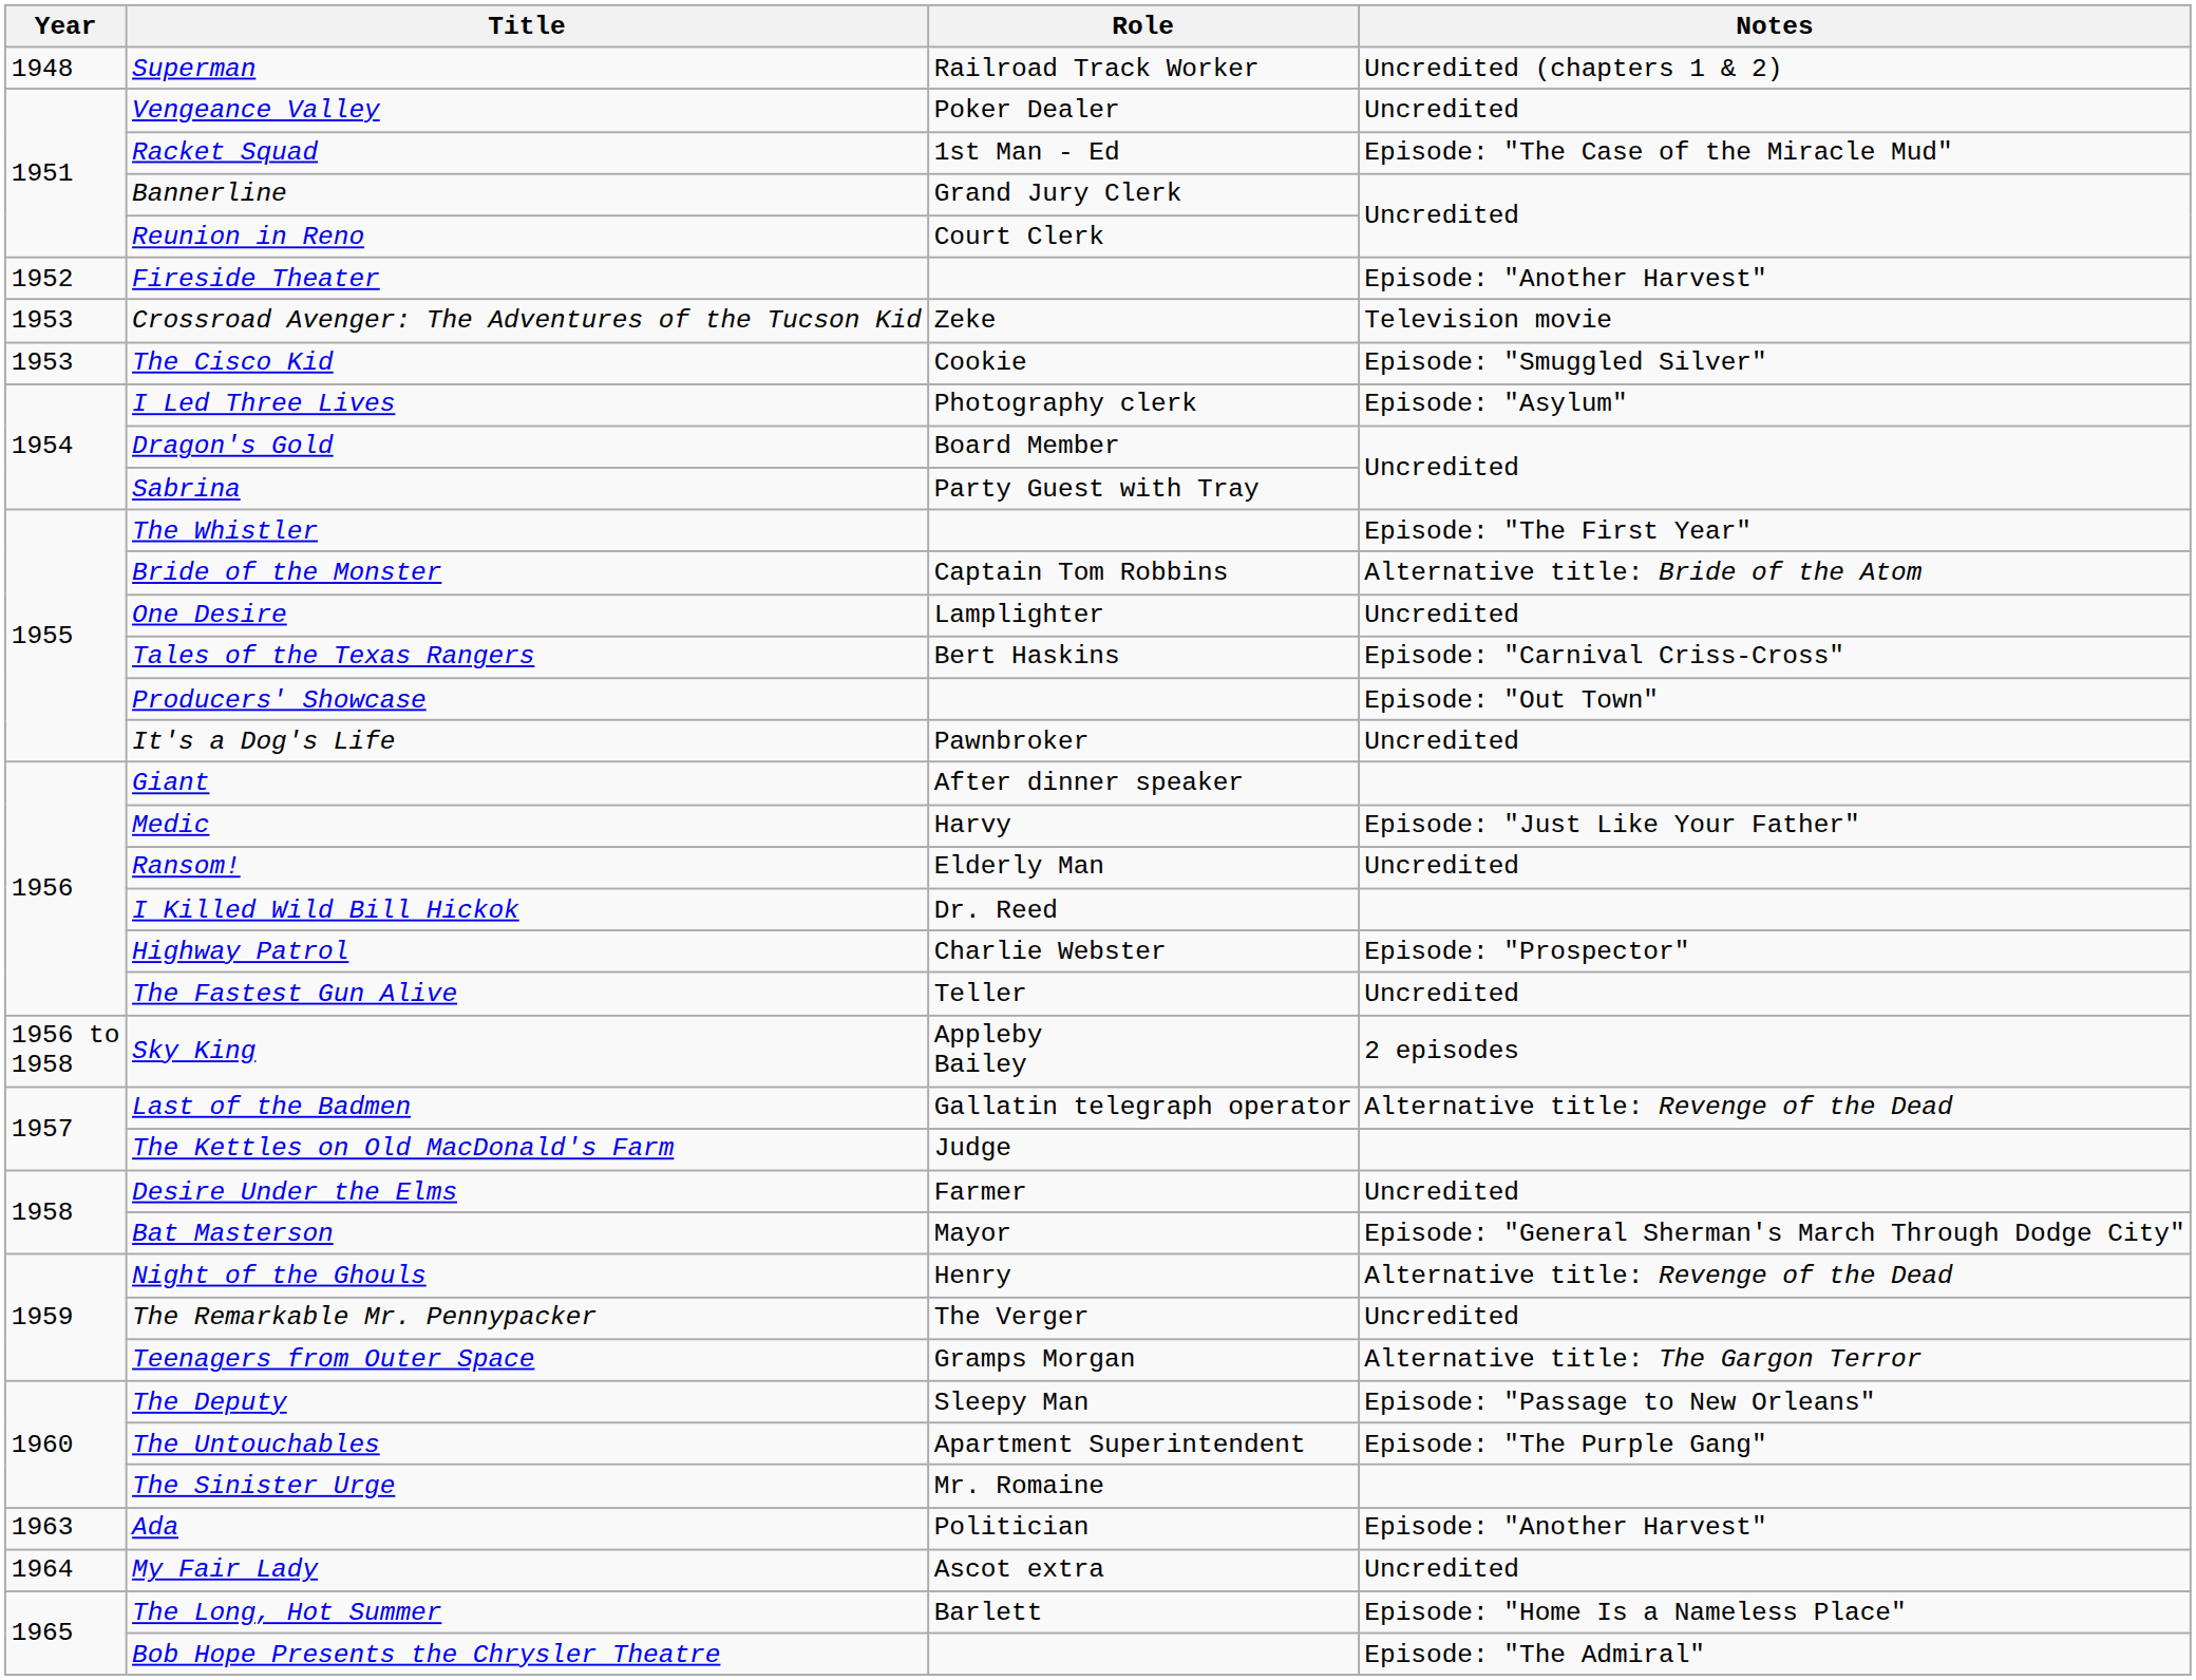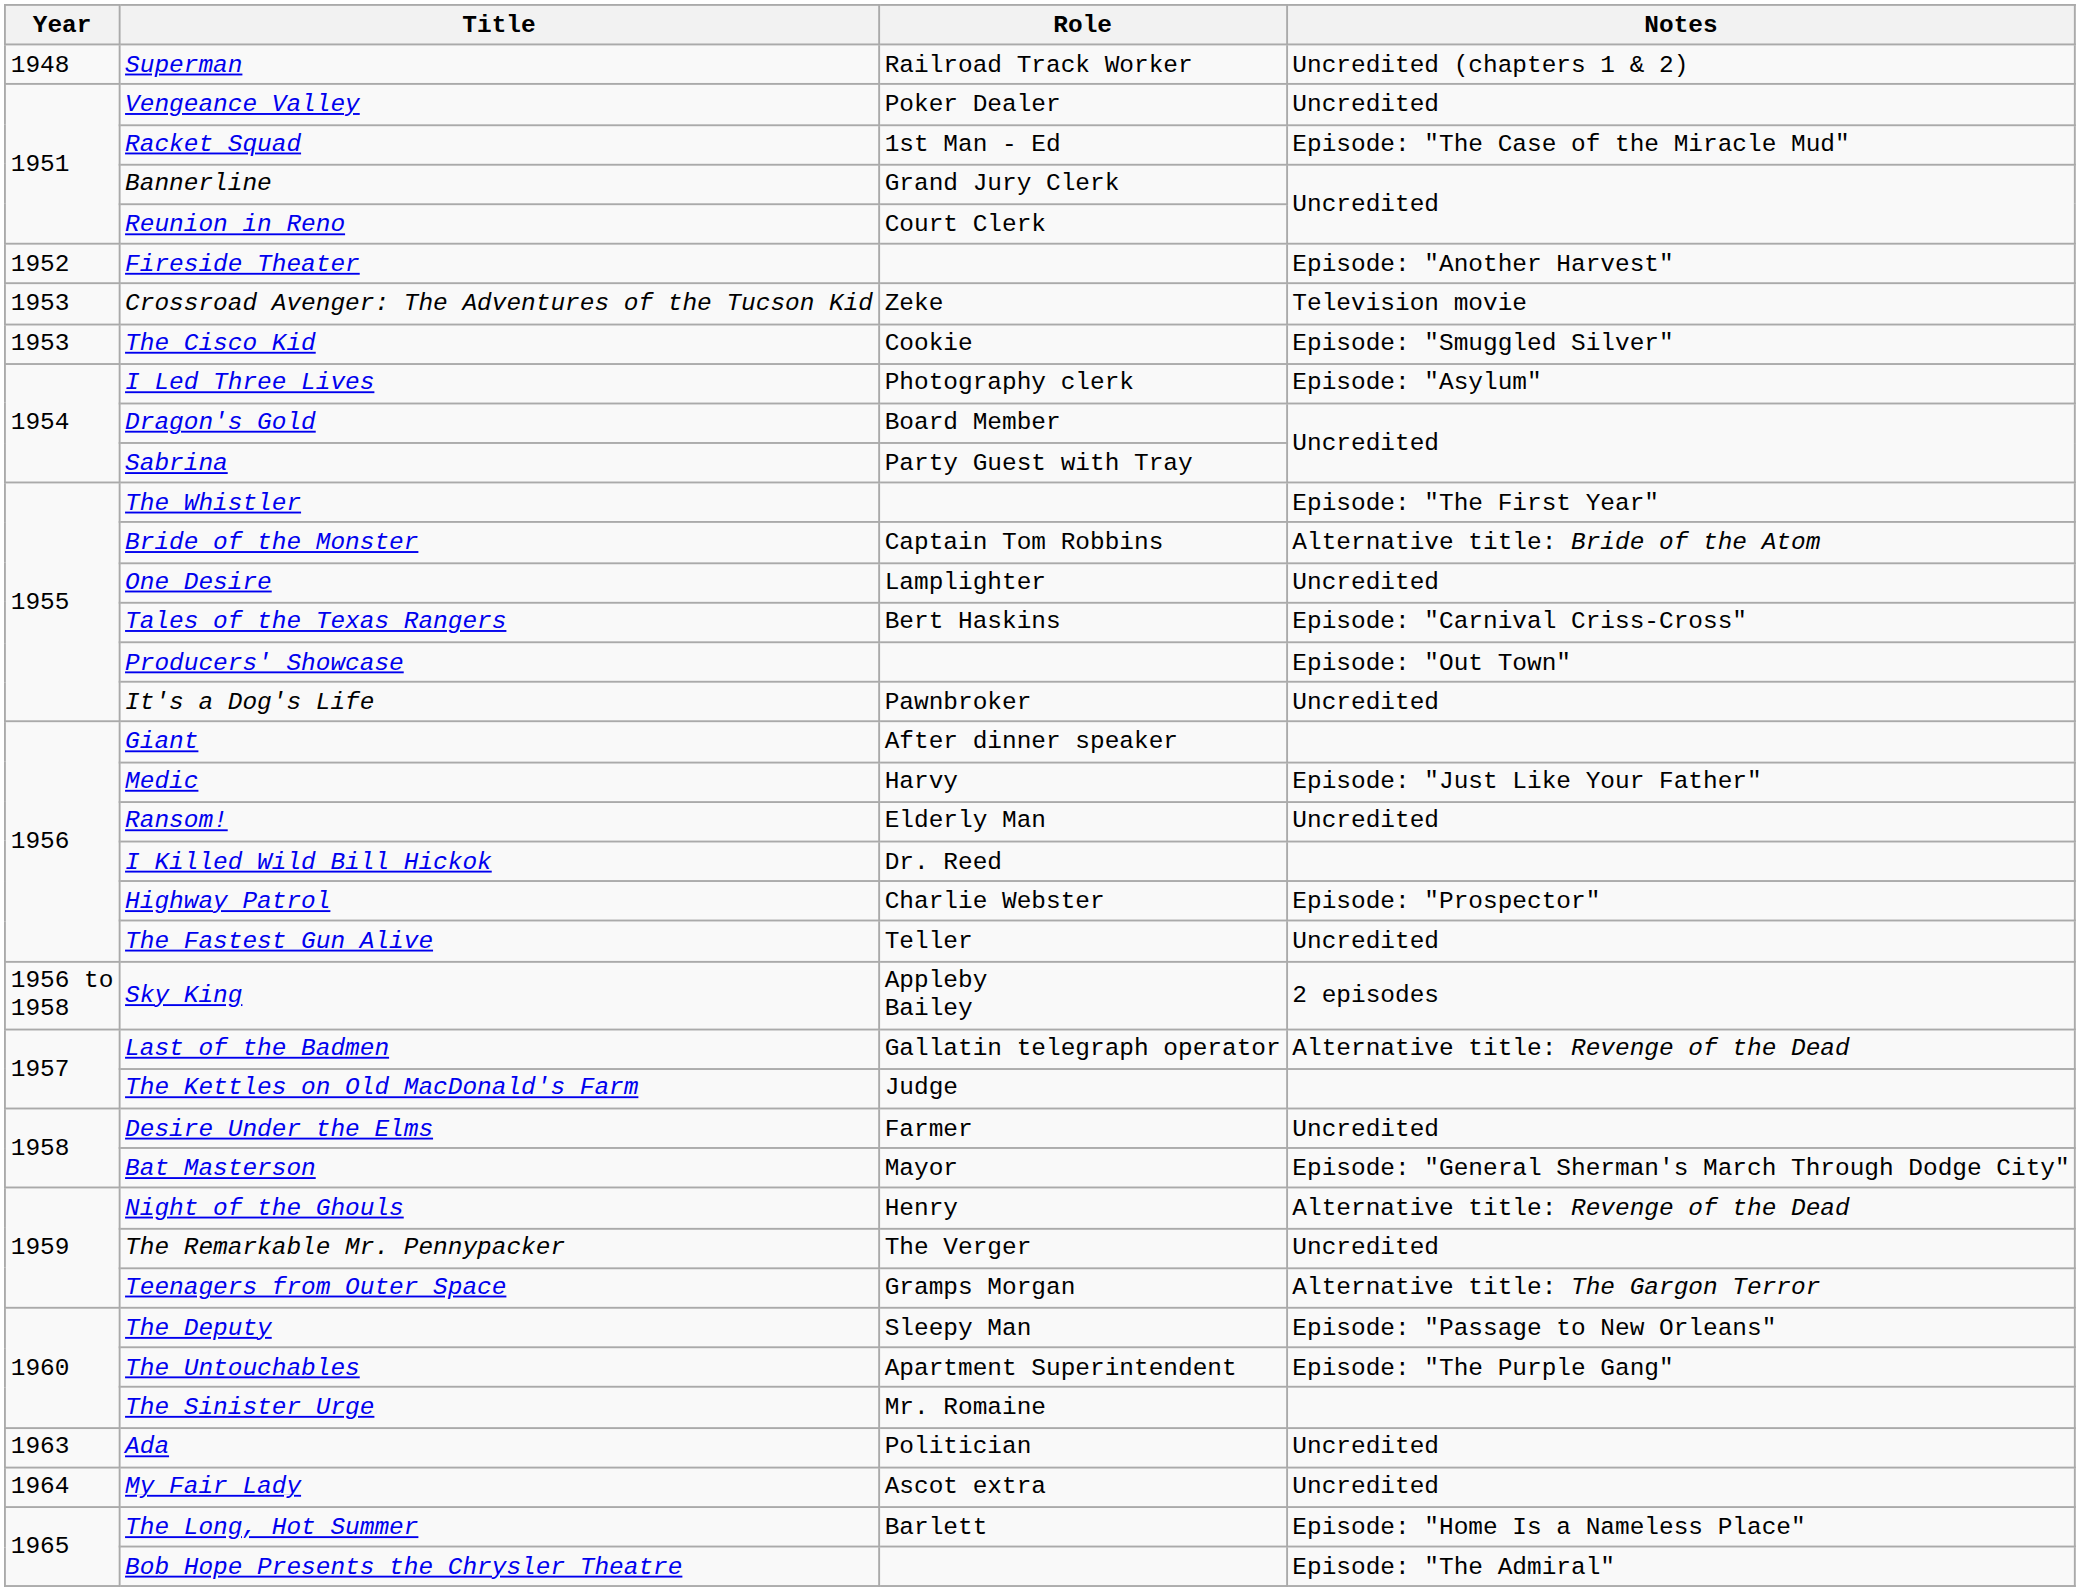 <table class="wikitable sortable">
 <tr>
 <th>Year</th>
 <th>Title</th>
 <th>Role</th>
 <th class="unsortable">Notes</th>
 </tr>
 <tr>
 <td>1948</td>
 <td><em><a href='#'>Superman</a></em></td>
 <td>Railroad Track Worker</td>
 <td>Uncredited (chapters 1 & 2)</td>
 </tr>
 <tr>
 <td rowspan="4">1951</td>
 <td><em><a href='#'>Vengeance Valley</a></em></td>
 <td>Poker Dealer</td>
 <td>Uncredited</td>
 </tr>
 <tr>
 <td><em><a href='#'>Racket Squad</a></em></td>
 <td>1st Man - Ed</td>
 <td>Episode: "The Case of the Miracle Mud"</td>
 </tr>
 <tr>
 <td><em>Bannerline</em></td>
 <td>Grand Jury Clerk</td>
 <td rowspan="2">Uncredited</td>
 </tr>
 <tr>
 <td><em><a href='#'>Reunion in Reno</a></em></td>
 <td>Court Clerk</td>
 </tr>
 <tr>
 <td>1952</td>
 <td><em><a href='#'>Fireside Theater</a></em></td>
 <td></td>
 <td>Episode: "Another Harvest"</td>
 </tr>
 <tr>
 <td>1953</td>
 <td><em>Crossroad Avenger: The Adventures of the Tucson Kid</em></td>
 <td>Zeke</td>
 <td>Television movie</td>
 </tr>
 <tr>
 <td>1953</td>
 <td><em><a href='#'>The Cisco Kid</a></em></td>
 <td>Cookie</td>
 <td>Episode: "Smuggled Silver"</td>
 </tr>
 <tr>
 <td rowspan="3">1954</td>
 <td><em><a href='#'>I Led Three Lives</a></em></td>
 <td>Photography clerk</td>
 <td>Episode: "Asylum"</td>
 </tr>
 <tr>
 <td><em><a href='#'>Dragon's Gold</a></em></td>
 <td>Board Member</td>
 <td rowspan="2">Uncredited</td>
 </tr>
 <tr>
 <td><em><a href='#'>Sabrina</a></em></td>
 <td>Party Guest with Tray</td>
 </tr>
 <tr>
 <td rowspan="6">1955</td>
 <td><em><a href='#'>The Whistler</a></em></td>
 <td></td>
 <td>Episode: "The First Year"</td>
 </tr>
 <tr>
 <td><em><a href='#'>Bride of the Monster</a></em></td>
 <td>Captain Tom Robbins</td>
 <td>Alternative title: <em>Bride of the Atom</em></td>
 </tr>
 <tr>
 <td><em><a href='#'>One Desire</a></em></td>
 <td>Lamplighter</td>
 <td>Uncredited</td>
 </tr>
 <tr>
 <td><em><a href='#'>Tales of the Texas Rangers</a></em></td>
 <td>Bert Haskins</td>
 <td>Episode: "Carnival Criss-Cross"</td>
 </tr>
 <tr>
 <td><em><a href='#'>Producers' Showcase</a></em></td>
 <td></td>
 <td>Episode: "Out Town"</td>
 </tr>
 <tr>
 <td><em>It's a Dog's Life</em></td>
 <td>Pawnbroker</td>
 <td>Uncredited</td>
 </tr>
 <tr>
 <td rowspan="6">1956</td>
 <td><em><a href='#'>Giant</a></em></td>
 <td>After dinner speaker</td>
 </tr>
 <tr>
 <td><em><a href='#'>Medic</a></em></td>
 <td>Harvy</td>
 <td>Episode: "Just Like Your Father"</td>
 </tr>
 <tr>
 <td><em><a href='#'>Ransom!</a></em></td>
 <td>Elderly Man</td>
 <td>Uncredited</td>
 </tr>
 <tr>
 <td><em><a href='#'>I Killed Wild Bill Hickok</a></em></td>
 <td>Dr. Reed</td>
 <td></td>
 </tr>
 <tr>
 <td><em><a href='#'>Highway Patrol</a></em></td>
 <td>Charlie Webster</td>
 <td>Episode: "Prospector"</td>
 </tr>
 <tr>
 <td><em><a href='#'>The Fastest Gun Alive</a></em></td>
 <td>Teller</td>
 <td>Uncredited</td>
 </tr>
 <tr>
 <td>1956 to <br>1958</td>
 <td><em><a href='#'>Sky King</a></em></td>
 <td>Appleby<br>Bailey</td>
 <td>2 episodes</td>
 </tr>
 <tr>
 <td rowspan="2">1957</td>
 <td><em><a href='#'>Last of the Badmen</a></em></td>
 <td>Gallatin telegraph operator</td>
 <td>Alternative title: <em>Revenge of the Dead</em></td>
 </tr>
 <tr>
 <td><em><a href='#'>The Kettles on Old MacDonald's Farm</a></em></td>
 <td>Judge</td>
 <td></td>
 </tr>
 <tr>
 <td rowspan="2">1958</td>
 <td><em><a href='#'>Desire Under the Elms</a></em></td>
 <td>Farmer</td>
 <td>Uncredited</td>
 </tr>
 <tr>
 <td><em><a href='#'>Bat Masterson</a></em></td>
 <td>Mayor</td>
 <td>Episode: "General Sherman's March Through Dodge City"</td>
 </tr>
 <tr>
 <td rowspan="3">1959</td>
 <td><em><a href='#'>Night of the Ghouls</a></em></td>
 <td>Henry</td>
 <td>Alternative title: <em>Revenge of the Dead</em></td>
 </tr>
 <tr>
 <td><em>The Remarkable Mr. Pennypacker</em></td>
 <td>The Verger</td>
 <td>Uncredited</td>
 </tr>
 <tr>
 <td><em><a href='#'>Teenagers from Outer Space</a></em></td>
 <td>Gramps Morgan</td>
 <td>Alternative title: <em>The Gargon Terror</em></td>
 </tr>
 <tr>
 <td rowspan="3">1960</td>
 <td><em><a href='#'>The Deputy</a></em></td>
 <td>Sleepy Man</td>
 <td>Episode: "Passage to New Orleans"</td>
 </tr>
 <tr>
 <td><em><a href='#'>The Untouchables</a></em></td>
 <td>Apartment Superintendent</td>
 <td>Episode: "The Purple Gang"</td>
 </tr>
 <tr>
 <td><em><a href='#'>The Sinister Urge</a></em></td>
 <td>Mr. Romaine</td>
 <td></td>
 </tr>
 <tr>
 <td>1963</td>
 <td><em><a href='#'>Ada</a></em></td>
 <td>Politician</td>
-<td>Episode: "Another Harvest"</td>
+<td>Uncredited</td>
 </tr>
 <tr>
 <td>1964</td>
 <td><em><a href='#'>My Fair Lady</a></em></td>
 <td>Ascot extra</td>
 <td>Uncredited</td>
 </tr>
 <tr>
 <td rowspan="2">1965</td>
 <td><em><a href='#'>The Long, Hot Summer</a></em></td>
 <td>Barlett</td>
 <td>Episode: "Home Is a Nameless Place"</td>
 </tr>
 <tr>
 <td><em><a href='#'>Bob Hope Presents the Chrysler Theatre</a></em></td>
 <td></td>
 <td>Episode: "The Admiral"</td>
 </tr>
 </table>
